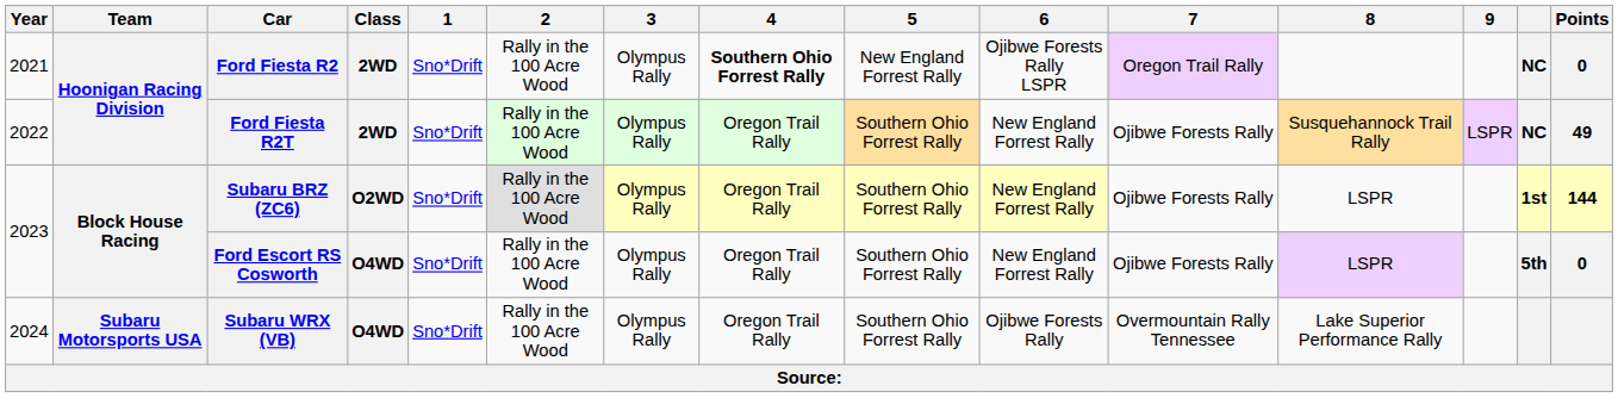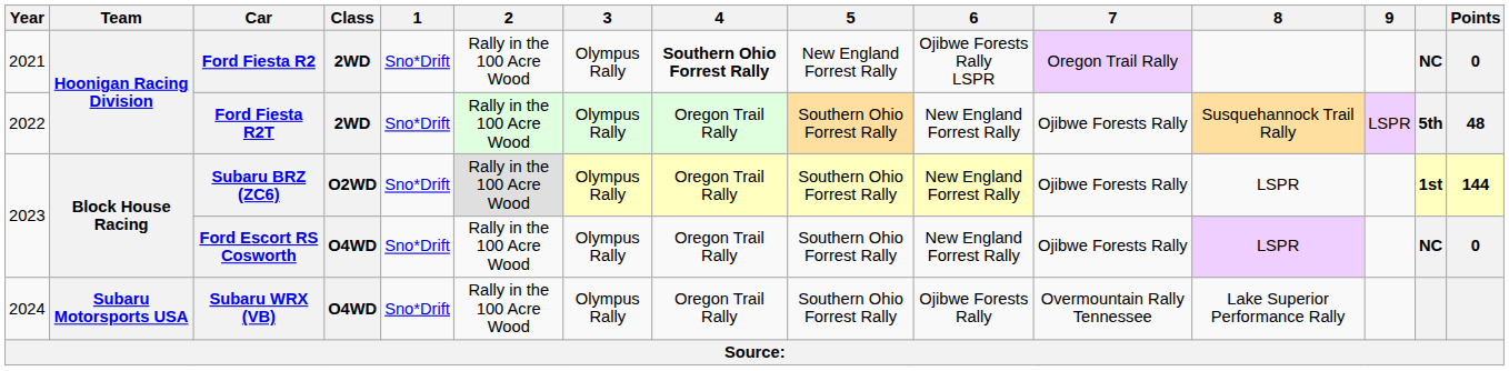 <table class="wikitable" style="text-align:center; font-size:85%;">
 <tr>
 <th scope="col">Year</th>
 <th scope="col">Team</th>
 <th scope="col">Car</th>
 <th scope="col">Class</th>
 <th scope="col">1</th>
 <th scope="col">2</th>
 <th scope="col">3</th>
 <th scope="col">4</th>
 <th scope="col">5</th>
 <th scope="col">6</th>
 <th scope="col">7</th>
 <th scope="col">8</th>
 <th scope="col">9</th>
 <th scope="col"></th>
 <th scope="col">Points</th>
 </tr>
 <tr>
 <td>2021</td>
 <th rowspan="2"><a href='#'>Hoonigan Racing Division</a></th>
 <th><a href='#'>Ford Fiesta R2</a></th>
 <th>2WD</th>
 <td><a href='#'>Sno*Drift</a></td>
 <td>Rally in the 100 Acre Wood</td>
 <td>Olympus Rally<br></td>
 <td><strong>Southern Ohio Forrest Rally</strong></td>
 <td>New England Forrest Rally</td>
 <td>Ojibwe Forests Rally<br>LSPR</td>
 <td style="background:#efcfff">Oregon Trail Rally<br></td>
 <td></td>
 <td></td>
 <th>NC</th>
 <th>0</th>
 </tr>
 <tr>
 <td>2022</td>
 <th><a href='#'>Ford Fiesta R2T</a></th>
 <th>2WD</th>
 <td><a href='#'>Sno*Drift</a></td>
 <td style="background:#dfffdf;">Rally in the 100 Acre Wood<br></td>
 <td style="background:#dfffdf;">Olympus Rally<br></td>
 <td style="background:#dfffdf;">Oregon Trail Rally<br></td>
 <td style="background:#ffdf9f;">Southern Ohio Forrest Rally<br></td>
 <td>New England Forrest Rally</td>
 <td>Ojibwe Forests Rally</td>
 <td style="background:#ffdf9f;">Susquehannock Trail Rally<br></td>
 <td style="background:#efcfff">LSPR<br></td>
-<th>NC</th>
-<th>49</th>
+<th>5th</th>
+<th>48</th>
 </tr>
 <tr>
 <td rowspan="2">2023</td>
 <th rowspan="2">Block House Racing</th>
 <th><a href='#'>Subaru BRZ (ZC6)</a></th>
 <th>O2WD</th>
 <td><a href='#'>Sno*Drift</a></td>
 <td style="background:#DFDFDF;">Rally in the 100 Acre Wood<br></td>
 <td style="background:#FFFFBF;">Olympus Rally<br></td>
 <td style="background:#FFFFBF;">Oregon Trail Rally<br></td>
 <td style="background:#FFFFBF;">Southern Ohio Forrest Rally<br></td>
 <td style="background:#FFFFBF;">New England Forrest Rally<br></td>
 <td>Ojibwe Forests Rally</td>
 <td>LSPR</td>
 <td></td>
 <th style="background:#FFFFBF;">1st</th>
 <th style="background:#FFFFBF;">144</th>
 </tr>
 <tr>
 <th><a href='#'>Ford Escort RS Cosworth</a></th>
 <th>O4WD</th>
 <td><a href='#'>Sno*Drift</a></td>
 <td>Rally in the 100 Acre Wood</td>
 <td>Olympus Rally</td>
 <td>Oregon Trail Rally</td>
 <td>Southern Ohio Forrest Rally</td>
 <td>New England Forrest Rally</td>
 <td>Ojibwe Forests Rally</td>
 <td style="background:#efcfff">LSPR<br></td>
 <td></td>
-<th>5th</th>
+<th>NC</th>
 <th>0</th>
 </tr>
 <tr>
 <td>2024</td>
 <th><a href='#'>Subaru Motorsports USA</a></th>
 <th><a href='#'>Subaru WRX (VB)</a></th>
 <th>O4WD</th>
 <td><a href='#'>Sno*Drift</a></td>
 <td>Rally in the 100 Acre Wood</td>
 <td>Olympus Rally</td>
 <td>Oregon Trail Rally</td>
 <td>Southern Ohio Forrest Rally</td>
 <td>Ojibwe Forests Rally</td>
 <td>Overmountain Rally Tennessee</td>
 <td>Lake Superior Performance Rally</td>
 <td></td>
 <th></th>
 <th></th>
 </tr>
 <tr>
 <th colspan="15">Source:</th>
 </tr>
 </table>
